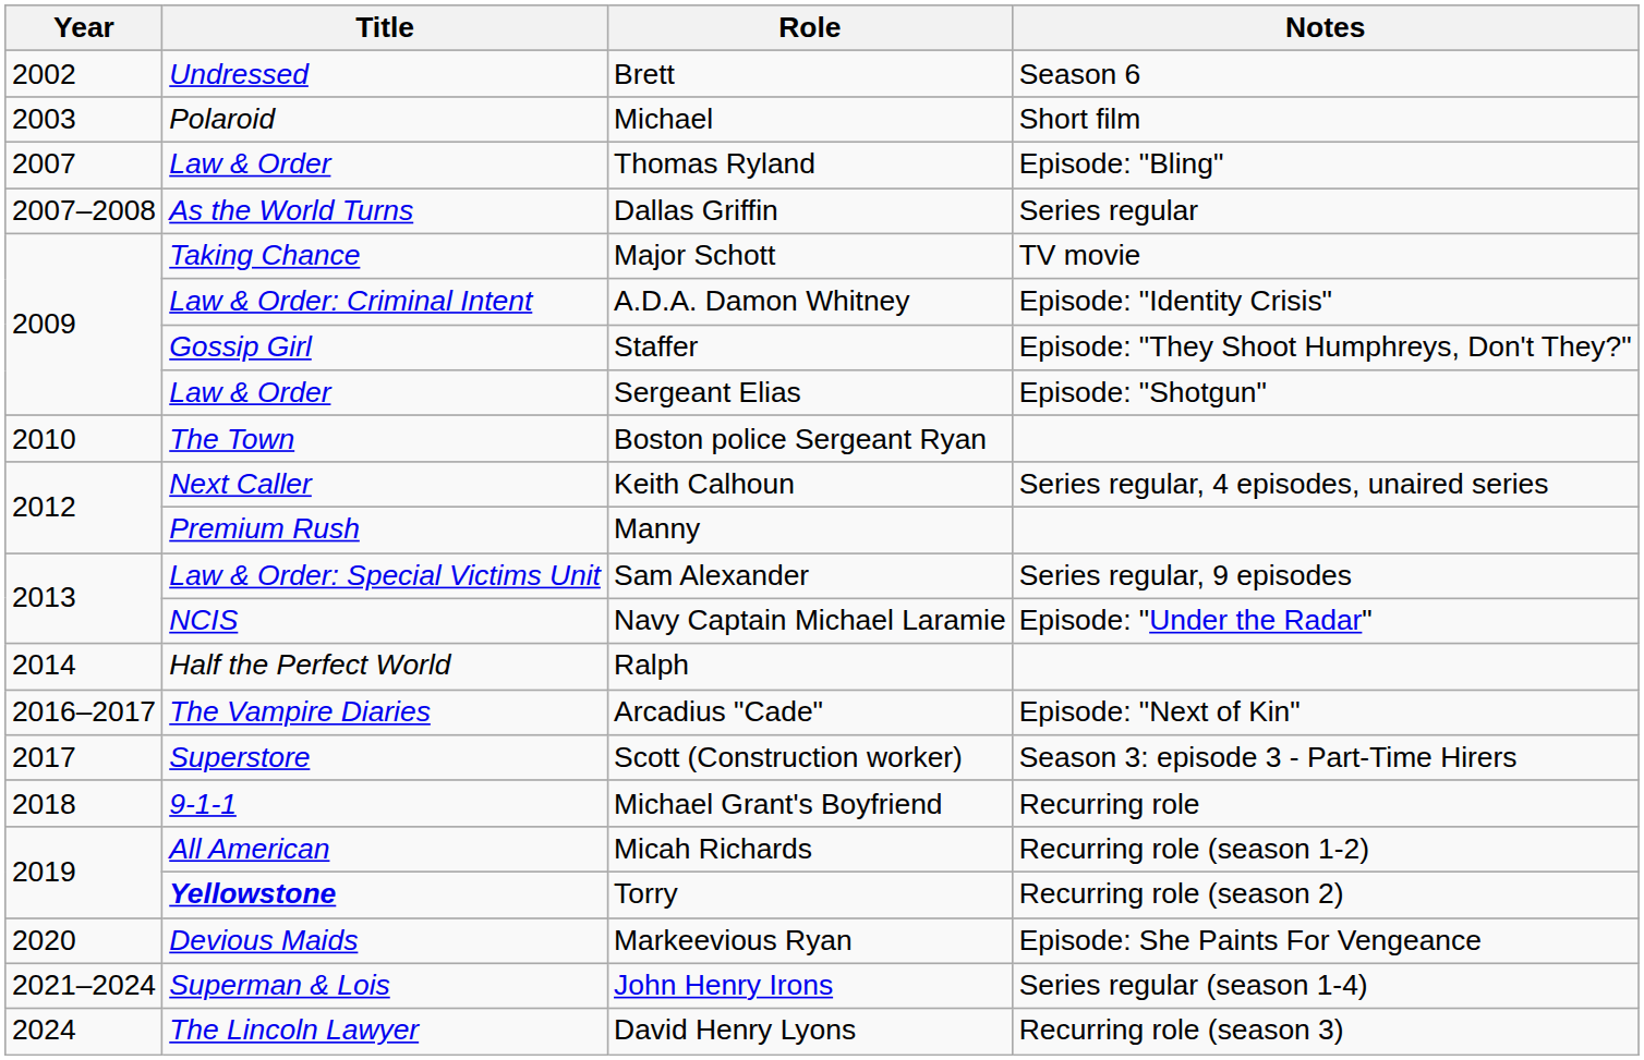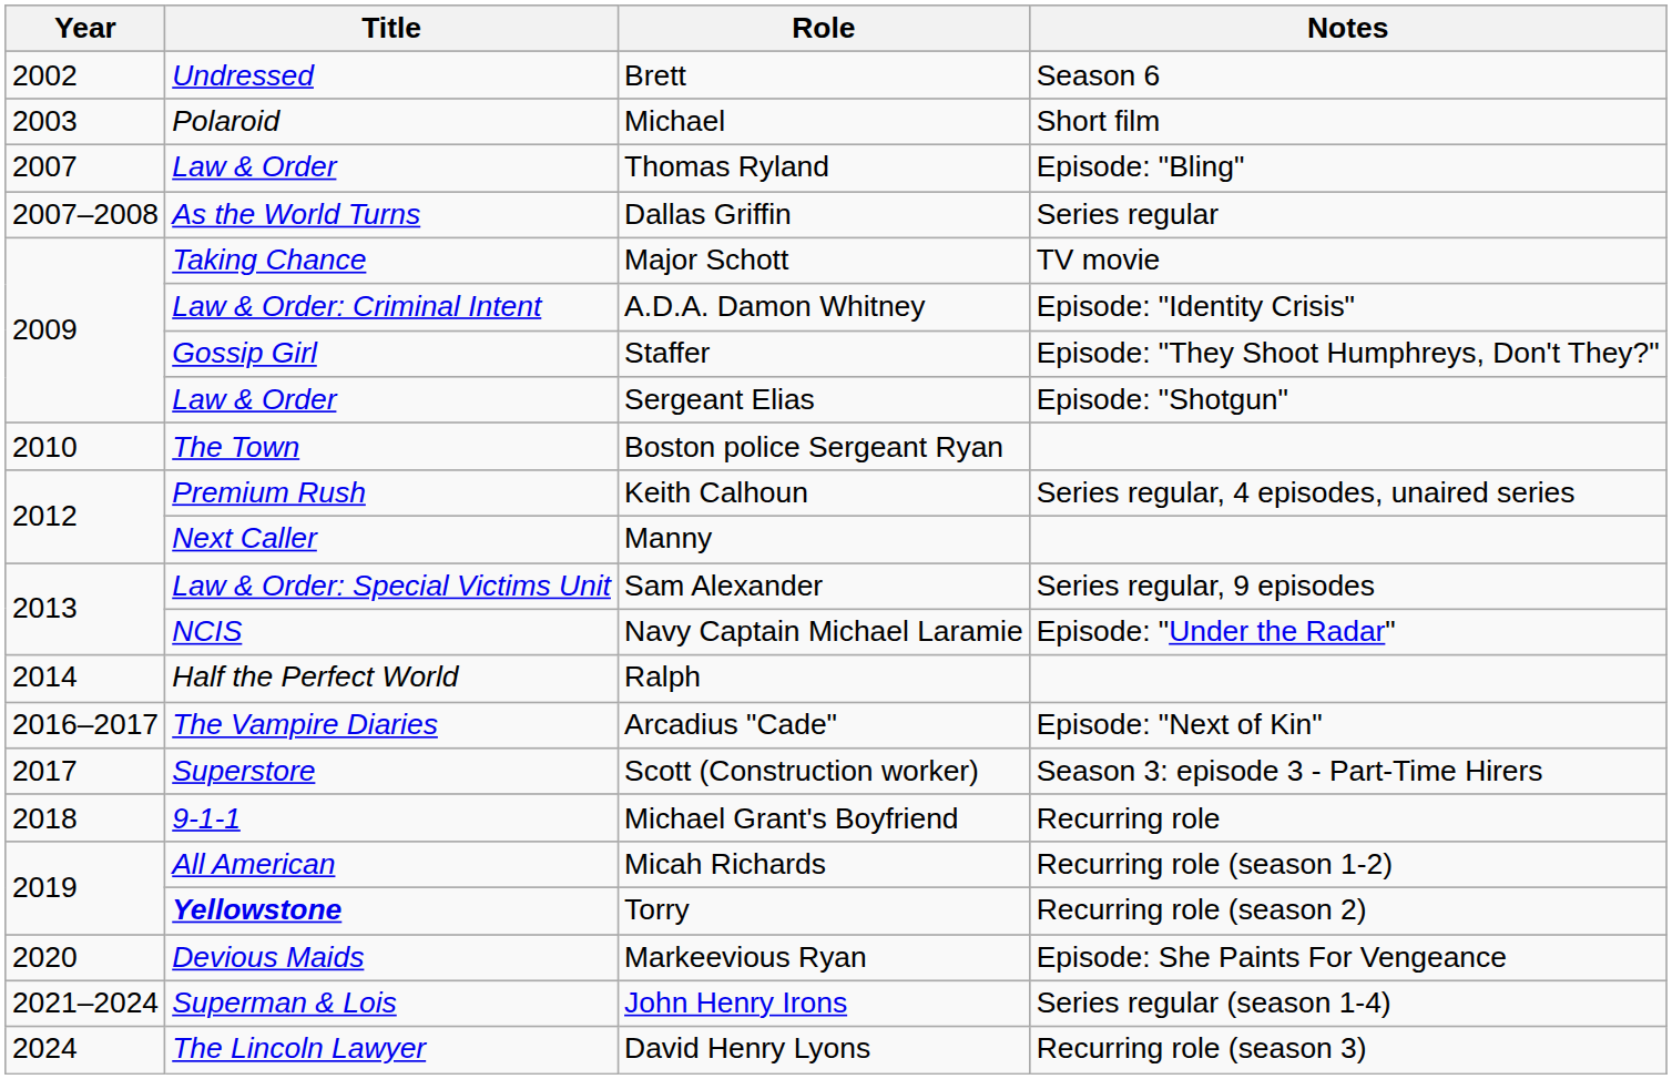 <table class="wikitable sortable">
 <tr>
 <th>Year</th>
 <th>Title</th>
 <th>Role</th>
 <th class="unsortable">Notes</th>
 </tr>
 <tr>
 <td>2002</td>
 <td><em><a href='#'>Undressed</a></em></td>
 <td>Brett</td>
 <td>Season 6</td>
 </tr>
 <tr>
 <td>2003</td>
 <td><em>Polaroid</em></td>
 <td>Michael</td>
 <td>Short film</td>
 </tr>
 <tr>
 <td>2007</td>
 <td><em><a href='#'>Law & Order</a></em></td>
 <td>Thomas Ryland</td>
 <td>Episode: "Bling"</td>
 </tr>
 <tr>
 <td>2007–2008</td>
 <td><em><a href='#'>As the World Turns</a></em></td>
 <td>Dallas Griffin</td>
 <td>Series regular</td>
 </tr>
 <tr>
 <td rowspan="4">2009</td>
 <td><em><a href='#'>Taking Chance</a></em></td>
 <td>Major Schott</td>
 <td>TV movie</td>
 </tr>
 <tr>
 <td><em><a href='#'>Law & Order: Criminal Intent</a></em></td>
 <td>A.D.A. Damon Whitney</td>
 <td>Episode: "Identity Crisis"</td>
 </tr>
 <tr>
 <td><em><a href='#'>Gossip Girl</a></em></td>
 <td>Staffer</td>
 <td>Episode: "They Shoot Humphreys, Don't They?"</td>
 </tr>
 <tr>
 <td><em><a href='#'>Law & Order</a></em></td>
 <td>Sergeant Elias</td>
 <td>Episode: "Shotgun"</td>
 </tr>
 <tr>
 <td>2010</td>
 <td><em><a href='#'>The Town</a></em></td>
 <td>Boston police Sergeant Ryan</td>
 <td></td>
 </tr>
 <tr>
 <td rowspan="2">2012</td>
-<td><em><a href='#'>Next Caller</a></em></td>
+<td><em><a href='#'>Premium Rush</a></em></td>
 <td>Keith Calhoun</td>
 <td>Series regular, 4 episodes, unaired series</td>
 </tr>
 <tr>
-<td><em><a href='#'>Premium Rush</a></em></td>
+<td><em><a href='#'>Next Caller</a></em></td>
 <td>Manny</td>
 <td></td>
 </tr>
 <tr>
 <td rowspan="2">2013</td>
 <td><em><a href='#'>Law & Order: Special Victims Unit</a></em></td>
 <td>Sam Alexander</td>
 <td>Series regular, 9 episodes</td>
 </tr>
 <tr>
 <td><em><a href='#'>NCIS</a></em></td>
 <td>Navy Captain Michael Laramie</td>
 <td>Episode: "<a href='#'>Under the Radar</a>"</td>
 </tr>
 <tr>
 <td>2014</td>
 <td><em>Half the Perfect World</em></td>
 <td>Ralph</td>
 <td></td>
 </tr>
 <tr>
 <td>2016–2017</td>
 <td><em><a href='#'>The Vampire Diaries</a></em></td>
 <td>Arcadius "Cade"</td>
 <td>Episode: "Next of Kin"</td>
 </tr>
 <tr>
 <td>2017</td>
 <td><em><a href='#'>Superstore</a></em></td>
 <td>Scott (Construction worker)</td>
 <td>Season 3: episode 3 - Part-Time Hirers</td>
 </tr>
 <tr>
 <td>2018</td>
 <td><em><a href='#'>9-1-1</a></em></td>
 <td>Michael Grant's Boyfriend</td>
 <td>Recurring role</td>
 </tr>
 <tr>
 <td rowspan="2">2019</td>
 <td><em><a href='#'>All American</a></em></td>
 <td>Micah Richards</td>
 <td>Recurring role (season 1-2)</td>
 </tr>
 <tr>
 <td><strong><em><a href='#'>Yellowstone</a></em></strong></td>
 <td>Torry</td>
 <td>Recurring role (season 2)</td>
 </tr>
 <tr>
 <td>2020</td>
 <td><em><a href='#'>Devious Maids</a></em></td>
 <td>Markeevious Ryan</td>
 <td>Episode: She Paints For Vengeance</td>
 </tr>
 <tr>
 <td>2021–2024</td>
 <td><em><a href='#'>Superman & Lois</a></em></td>
 <td><a href='#'>John Henry Irons</a></td>
 <td>Series regular (season 1-4)</td>
 </tr>
 <tr>
 <td>2024</td>
 <td><em><a href='#'>The Lincoln Lawyer</a></em></td>
 <td>David Henry Lyons</td>
 <td>Recurring role (season 3)</td>
 </tr>
 </table>
